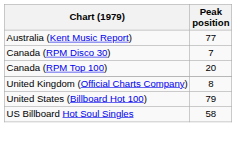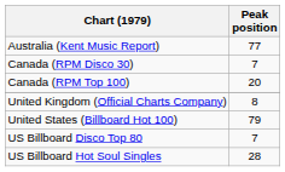 <table class="wikitable sortable">
 <tr>
 <th>Chart (1979)</th>
 <th>Peak<br>position</th>
 </tr>
 <tr>
 <td>Australia (<a href='#'>Kent Music Report</a>)</td>
 <td align="center">77</td>
 </tr>
 <tr>
 <td>Canada (<a href='#'>RPM Disco 30</a>)</td>
 <td align="center">7</td>
 </tr>
 <tr>
 <td>Canada (<a href='#'>RPM Top 100</a>)</td>
 <td align="center">20</td>
 </tr>
 <tr>
 </tr>
 <tr>
 <td>United Kingdom (<a href='#'>Official Charts Company</a>)</td>
 <td align="center">8</td>
 </tr>
 <tr>
 <td>United States (<a href='#'>Billboard Hot 100</a>)</td>
 <td align="center">79</td>
 </tr>
 <tr>
+<td align="left">US  Billboard <a href='#'>Disco Top 80</a></td>
+<td style="text-align:center;">7</td>
+</tr>
+<tr>
 <td align="left">US  Billboard <a href='#'>Hot Soul Singles</a></td>
-<td align="center">58</td>
+<td align="center">28</td>
 </tr>
 </table>
